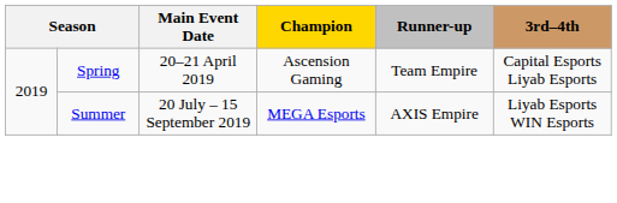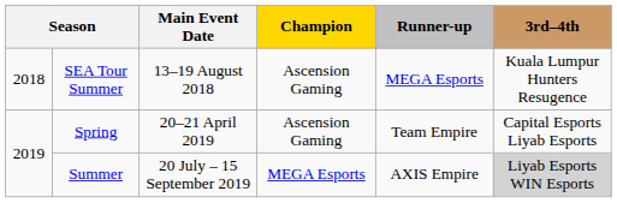 <table class="wikitable" style="text-align:center;">
 <tr>
 <th width="11%" colspan="2">Season</th>
 <th width="13%">Main Event Date</th>
 <th style="background:gold; width:13%;">Champion</th>
 <th style="background:silver; width:13%;">Runner-up</th>
 <th style="background:#c96; width:13%;">3rd–4th</th>
+</tr>
+<tr>
+<td>2018</td>
+<td><a href='#'>SEA Tour Summer</a></td>
+<td>13–19 August 2018</td>
+<td> Ascension Gaming</td>
+<td> <a href='#'>MEGA Esports</a></td>
+<td> Kuala Lumpur Hunters<br> Resugence</td>
 </tr>
 <tr>
 <td rowspan="2">2019</td>
 <td><a href='#'>Spring</a></td>
 <td>20–21 April 2019</td>
 <td> Ascension Gaming</td>
 <td> Team Empire</td>
 <td> Capital Esports<br> Liyab Esports</td>
 </tr>
 <tr>
 <td><a href='#'>Summer</a></td>
 <td>20 July – 15 September 2019</td>
 <td> <a href='#'>MEGA Esports</a></td>
 <td> AXIS Empire</td>
-<td> Liyab Esports<br> WIN Esports</td>
+<td style="background: lightgrey;"> Liyab Esports<br> WIN Esports</td>
 </tr>
 </table>
